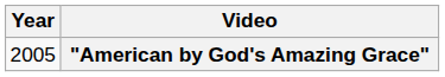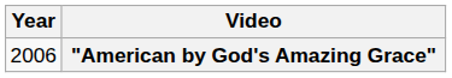 <table class="wikitable plainrowheaders">
 <tr>
 <th>Year</th>
 <th style="width:18em;">Video</th>
 </tr>
 <tr>
-<td>2005</td>
+<td>2006</td>
 <th scope="row">"American by God's Amazing Grace"</th>
 </tr>
 </table>
